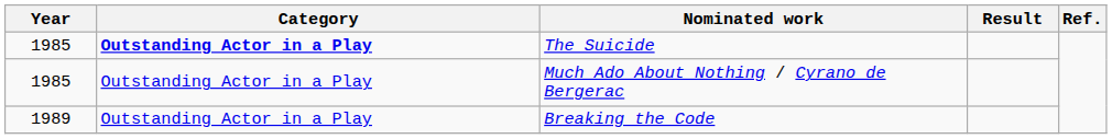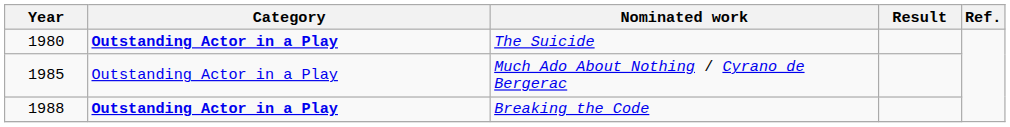 <table class=wikitable>
 <tr>
 <th scope="col" style="width:5em;">Year</th>
 <th scope="col" style="width:26em;">Category</th>
 <th scope="col" style="width:25em;">Nominated work</th>
 <th scope="col" style="width:5em;">Result</th>
 <th>Ref.</th>
 </tr>
 <tr>
-<td style="text-align:center;">1985</td>
+<td style="text-align:center;">1980</td>
 <td><strong><a href='#'>Outstanding Actor in a Play</a></strong></td>
 <td><em><a href='#'>The Suicide</a></em></td>
 <td></td>
 </tr>
 <tr>
 <td style="text-align:center;">1985</td>
 <td><a href='#'>Outstanding Actor in a Play</a></td>
 <td><em><a href='#'>Much Ado About Nothing</a></em> / <em><a href='#'>Cyrano de Bergerac</a></em></td>
 <td></td>
 </tr>
 <tr>
-<td style="text-align:center;">1989</td>
-<td><a href='#'>Outstanding Actor in a Play</a></td>
+<td style="text-align:center;">1988</td>
+<td><strong><a href='#'>Outstanding Actor in a Play</a></strong></td>
 <td><em><a href='#'>Breaking the Code</a></em></td>
 <td></td>
 </tr>
 <tr>
 </tr>
 </table>
